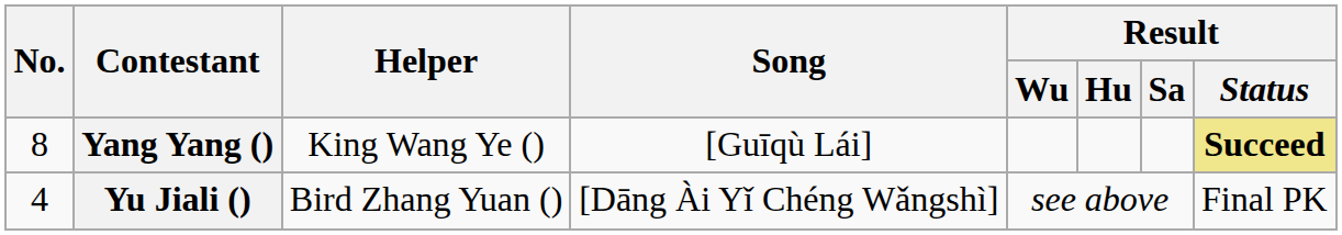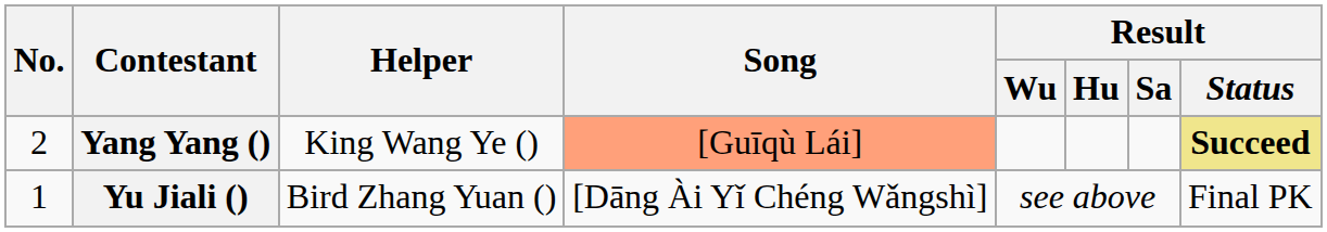 <table class="wikitable plainrowheaders" style="text-align:center;">
 <tr>
 <th scope="col" rowspan="2">No.</th>
 <th scope="col" rowspan="2">Contestant</th>
 <th scope="col" rowspan="2">Helper</th>
 <th scope="col" rowspan="2">Song</th>
 <th scope="col" colspan="4">Result</th>
 </tr>
 <tr>
 <th scope="col">Wu</th>
 <th scope="col">Hu</th>
 <th scope="col">Sa</th>
 <th scope="col"><em>Status</em></th>
 </tr>
 <tr>
-<td>8</td>
+<td>2</td>
 <th scope="row">Yang Yang ()</th>
 <td>King Wang Ye ()</td>
-<td> [Guīqù Lái]</td>
+<td style="background: lightsalmon;"> [Guīqù Lái]</td>
 <td></td>
 <td></td>
 <td></td>
 <td style="background: khaki;"><strong>Succeed</strong></td>
 </tr>
 <tr>
-<td>4</td>
+<td>1</td>
 <th scope="row">Yu Jiali ()</th>
 <td>Bird Zhang Yuan ()</td>
 <td> [Dāng Ài Yǐ Chéng Wǎngshì]</td>
 <td colspan="3"><em>see above</em></td>
 <td>Final PK</td>
 </tr>
 </table>
